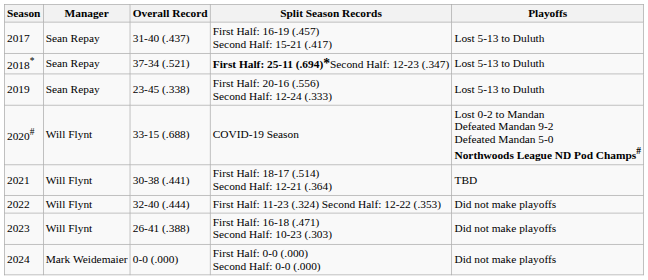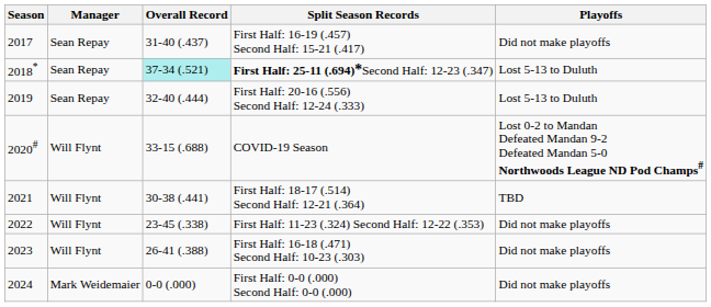 <table class="wikitable sortable">
 <tr>
 <th>Season</th>
 <th>Manager</th>
 <th>Overall Record</th>
 <th>Split Season Records</th>
 <th>Playoffs</th>
 </tr>
 <tr>
 <td>2017</td>
 <td>Sean Repay</td>
 <td>31-40 (.437)</td>
 <td>First Half: 16-19 (.457)<br>Second Half: 15-21 (.417)</td>
-<td>Lost 5-13 to Duluth</td>
+<td>Did not make playoffs</td>
 </tr>
 <tr>
 <td>2018<sup>*</sup></td>
 <td>Sean Repay</td>
-<td>37-34 (.521)</td>
+<td style="background: paleturquoise;">37-34 (.521)</td>
 <td><strong>First Half: 25-11 (.694)<big>*</big></strong>Second Half: 12-23 (.347)</td>
 <td>Lost 5-13 to Duluth</td>
 </tr>
 <tr>
 <td>2019</td>
 <td>Sean Repay</td>
-<td>23-45 (.338)</td>
+<td>32-40 (.444)</td>
 <td>First Half: 20-16 (.556)<br>Second Half: 12-24 (.333)</td>
 <td>Lost 5-13 to Duluth</td>
 </tr>
 <tr>
 <td>2020<sup>#</sup></td>
 <td>Will Flynt</td>
 <td>33-15 (.688)</td>
 <td>COVID-19 Season</td>
 <td>Lost 0-2 to Mandan<br>Defeated Mandan 9-2<br>Defeated Mandan 5-0<br><strong>Northwoods League ND Pod Champs<sup>#</sup></strong></td>
 </tr>
 <tr>
 <td>2021</td>
 <td>Will Flynt</td>
 <td>30-38 (.441)</td>
 <td>First Half: 18-17 (.514)<br>Second Half: 12-21 (.364)</td>
 <td>TBD</td>
 </tr>
 <tr>
 <td>2022</td>
 <td>Will Flynt</td>
-<td>32-40 (.444)</td>
+<td>23-45 (.338)</td>
 <td>First Half: 11-23 (.324) Second Half: 12-22 (.353)</td>
 <td>Did not make playoffs</td>
 </tr>
 <tr>
 <td>2023</td>
 <td>Will Flynt</td>
 <td>26-41 (.388)</td>
 <td>First Half: 16-18 (.471)<br>Second Half: 10-23 (.303)</td>
 <td>Did not make playoffs</td>
 </tr>
 <tr>
 <td>2024</td>
 <td>Mark Weidemaier</td>
 <td>0-0 (.000)</td>
 <td>First Half: 0-0 (.000)<br>Second Half: 0-0 (.000)</td>
 <td>Did not make playoffs</td>
 </tr>
 </table>
